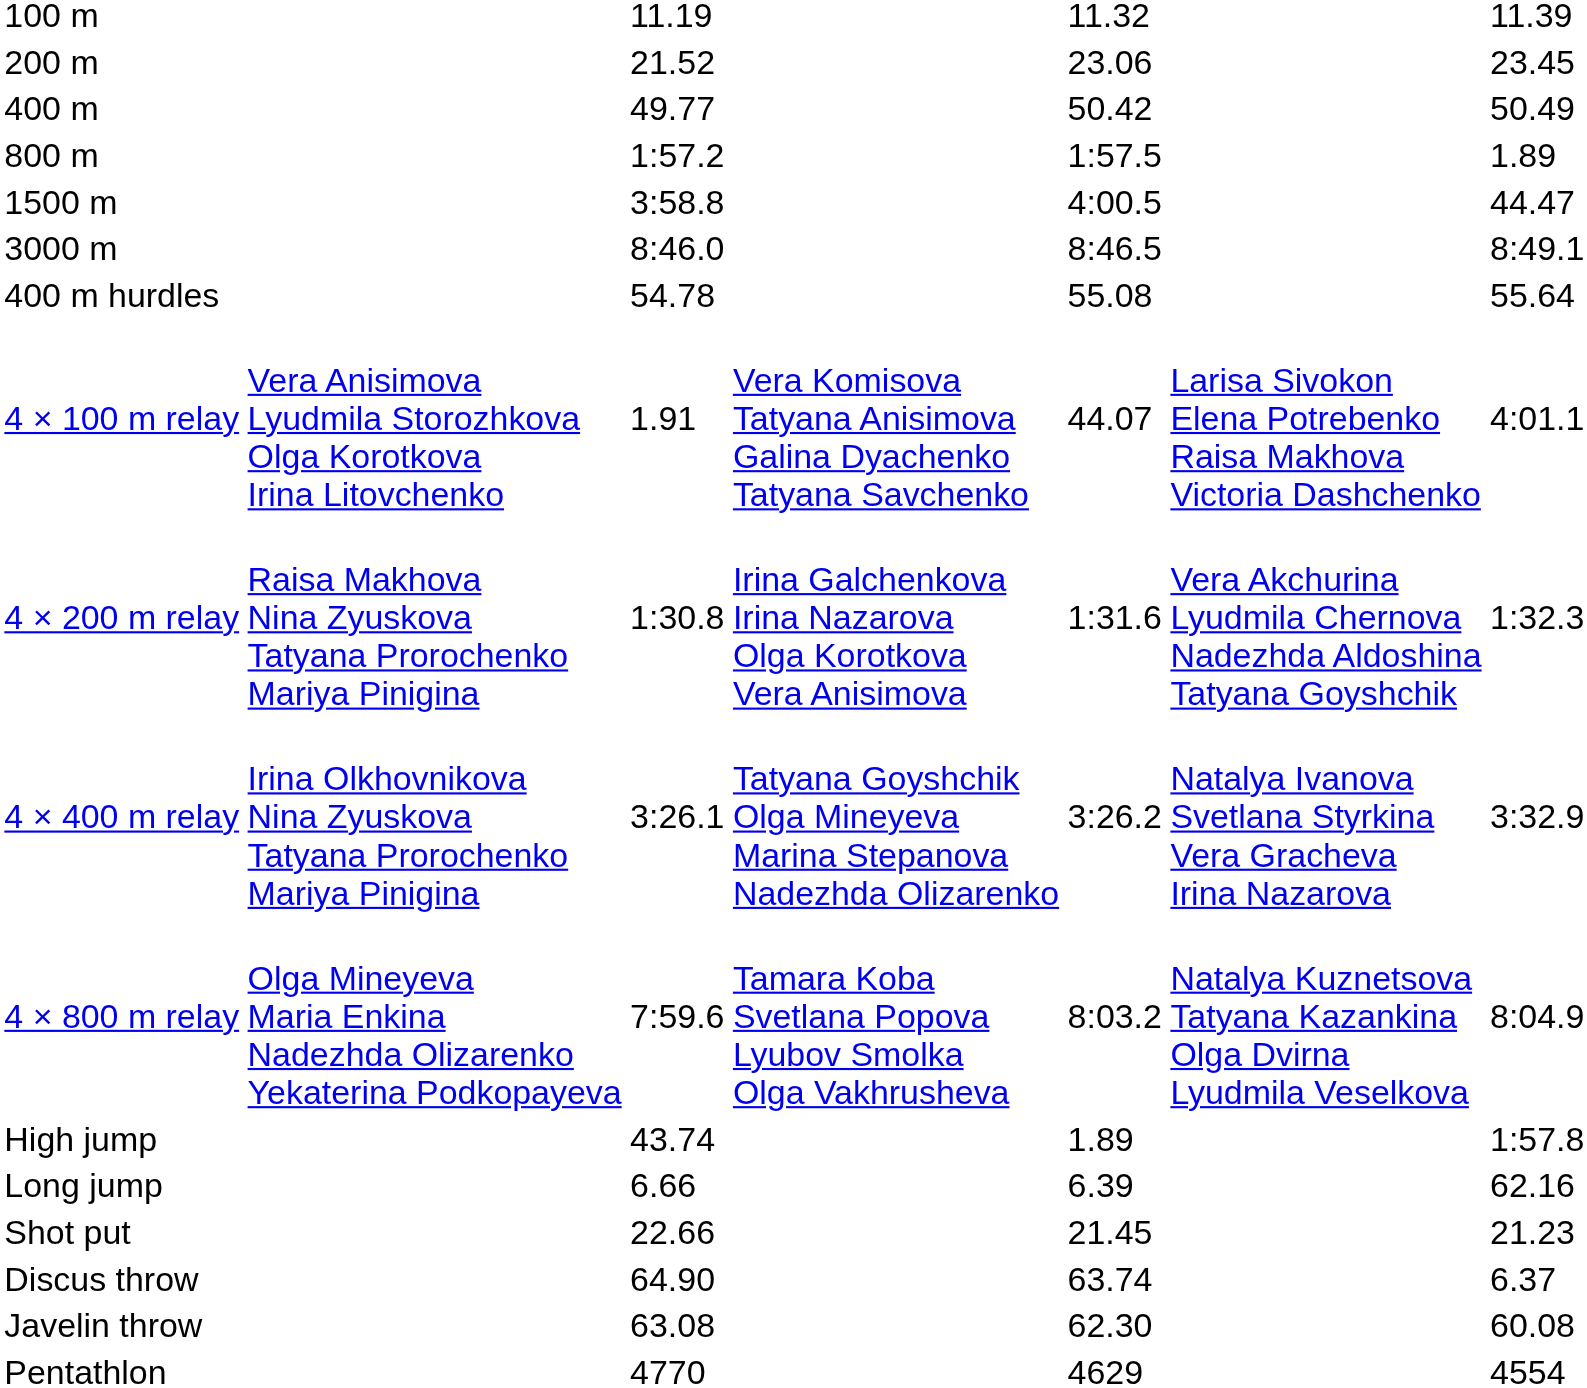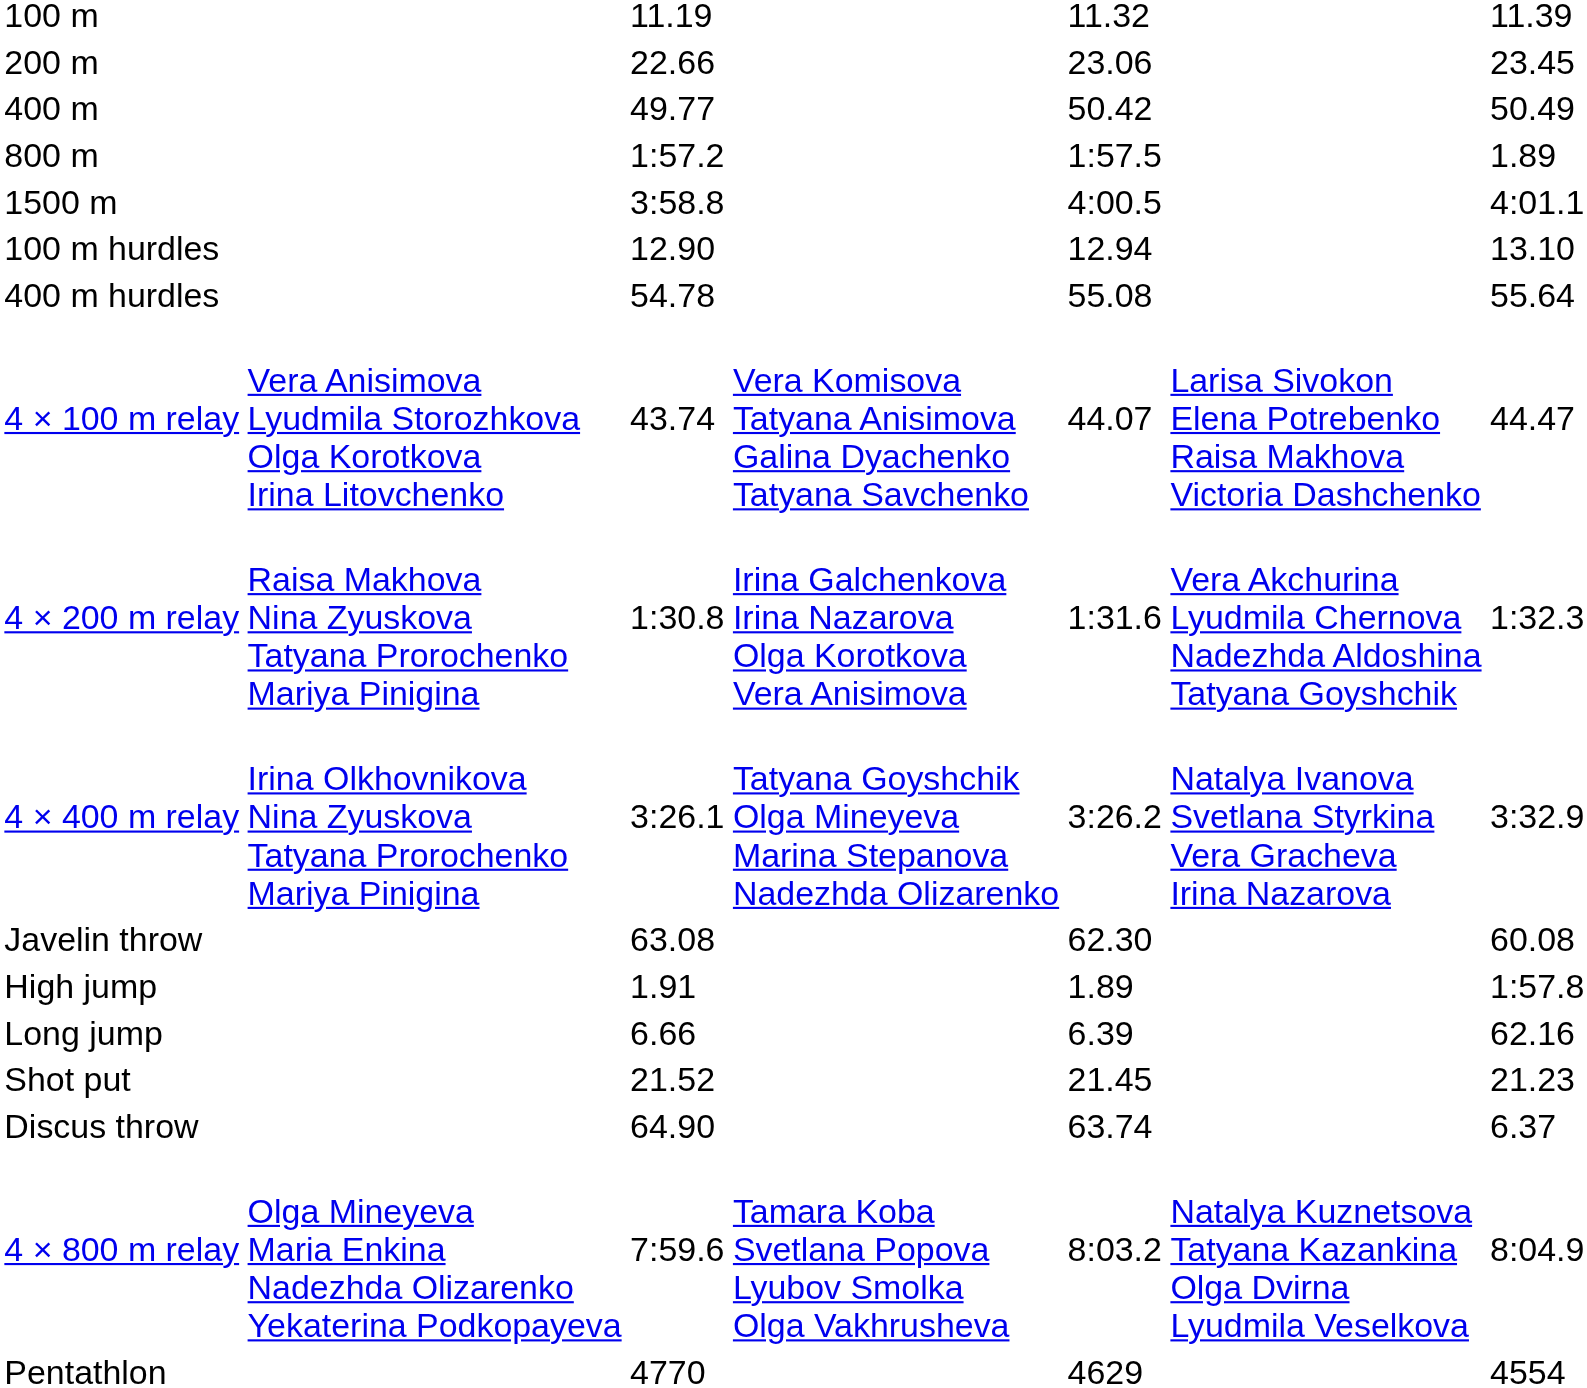 <table>
 <tr>
 <td>100 m</td>
 <td></td>
 <td>11.19</td>
 <td></td>
 <td>11.32</td>
 <td></td>
 <td>11.39</td>
 </tr>
 <tr>
 <td>200 m</td>
 <td></td>
-<td>21.52</td>
+<td>22.66</td>
 <td></td>
 <td>23.06</td>
 <td></td>
 <td>23.45</td>
 </tr>
 <tr>
 <td>400 m</td>
 <td></td>
 <td>49.77</td>
 <td></td>
 <td>50.42</td>
 <td></td>
 <td>50.49</td>
 </tr>
 <tr>
 <td>800 m</td>
 <td></td>
 <td>1:57.2</td>
 <td></td>
 <td>1:57.5</td>
 <td></td>
 <td>1.89</td>
 </tr>
 <tr>
 <td>1500 m</td>
 <td></td>
 <td>3:58.8</td>
 <td></td>
 <td>4:00.5</td>
 <td></td>
-<td>44.47</td>
+<td>4:01.1</td>
 </tr>
 <tr>
-<td>3000 m</td>
+<td>100 m hurdles</td>
 <td></td>
-<td>8:46.0</td>
+<td>12.90</td>
 <td></td>
-<td>8:46.5</td>
+<td>12.94</td>
 <td></td>
-<td>8:49.1</td>
+<td>13.10</td>
 </tr>
 <tr>
 <td>400 m hurdles</td>
 <td></td>
 <td>54.78 </td>
 <td></td>
 <td>55.08</td>
 <td></td>
 <td>55.64</td>
 </tr>
 <tr>
 <td><a href='#'>4 × 100 m relay</a></td>
 <td><br><a href='#'>Vera Anisimova</a><br><a href='#'>Lyudmila Storozhkova</a><br><a href='#'>Olga Korotkova</a><br><a href='#'>Irina Litovchenko</a></td>
-<td>1.91</td>
+<td>43.74</td>
 <td><br><a href='#'>Vera Komisova</a><br><a href='#'>Tatyana Anisimova</a><br><a href='#'>Galina Dyachenko</a><br><a href='#'>Tatyana Savchenko</a></td>
 <td>44.07</td>
 <td><br><a href='#'>Larisa Sivokon</a><br><a href='#'>Elena Potrebenko</a><br><a href='#'>Raisa Makhova</a><br><a href='#'>Victoria Dashchenko</a></td>
-<td>4:01.1</td>
+<td>44.47</td>
 </tr>
 <tr>
 <td><a href='#'>4 × 200 m relay</a></td>
 <td><br><a href='#'>Raisa Makhova</a><br><a href='#'>Nina Zyuskova</a><br><a href='#'>Tatyana Prorochenko</a><br><a href='#'>Mariya Pinigina</a></td>
 <td>1:30.8</td>
 <td><br><a href='#'>Irina Galchenkova</a><br><a href='#'>Irina Nazarova</a><br><a href='#'>Olga Korotkova</a><br><a href='#'>Vera Anisimova</a></td>
 <td>1:31.6</td>
 <td><br><a href='#'>Vera Akchurina</a><br><a href='#'>Lyudmila Chernova</a><br><a href='#'>Nadezhda Aldoshina</a><br><a href='#'>Tatyana Goyshchik</a></td>
 <td>1:32.3</td>
 </tr>
 <tr>
 <td><a href='#'>4 × 400 m relay</a></td>
 <td><br><a href='#'>Irina Olkhovnikova</a><br><a href='#'>Nina Zyuskova</a><br><a href='#'>Tatyana Prorochenko</a><br><a href='#'>Mariya Pinigina</a></td>
 <td>3:26.1</td>
 <td><br><a href='#'>Tatyana Goyshchik</a><br><a href='#'>Olga Mineyeva</a><br><a href='#'>Marina Stepanova</a><br><a href='#'>Nadezhda Olizarenko</a></td>
 <td>3:26.2</td>
 <td><br><a href='#'>Natalya Ivanova</a><br><a href='#'>Svetlana Styrkina</a><br><a href='#'>Vera Gracheva</a><br><a href='#'>Irina Nazarova</a></td>
 <td>3:32.9</td>
 </tr>
 <tr>
-<td><a href='#'>4 × 800 m relay</a></td>
-<td><br><a href='#'>Olga Mineyeva</a><br><a href='#'>Maria Enkina</a><br><a href='#'>Nadezhda Olizarenko</a><br><a href='#'>Yekaterina Podkopayeva</a></td>
-<td>7:59.6</td>
-<td><br><a href='#'>Tamara Koba</a><br><a href='#'>Svetlana Popova</a><br><a href='#'>Lyubov Smolka</a><br><a href='#'>Olga Vakhrusheva</a></td>
-<td>8:03.2</td>
-<td><br><a href='#'>Natalya Kuznetsova</a><br><a href='#'>Tatyana Kazankina</a><br><a href='#'>Olga Dvirna</a><br><a href='#'>Lyudmila Veselkova</a></td>
-<td>8:04.9</td>
+<td>Javelin throw</td>
+<td></td>
+<td>63.08</td>
+<td></td>
+<td>62.30</td>
+<td></td>
+<td>60.08</td>
 </tr>
 <tr>
 <td>High jump</td>
 <td></td>
-<td>43.74</td>
+<td>1.91</td>
 <td></td>
 <td>1.89</td>
 <td></td>
 <td>1:57.8</td>
 </tr>
 <tr>
 <td>Long jump</td>
 <td></td>
 <td>6.66</td>
 <td></td>
 <td>6.39</td>
 <td></td>
 <td>62.16</td>
 </tr>
 <tr>
 <td>Shot put</td>
 <td></td>
-<td>22.66</td>
+<td>21.52</td>
 <td></td>
 <td>21.45</td>
 <td></td>
 <td>21.23</td>
 </tr>
 <tr>
 <td>Discus throw</td>
 <td></td>
 <td>64.90</td>
 <td></td>
 <td>63.74</td>
 <td></td>
 <td>6.37</td>
 </tr>
 <tr>
-<td>Javelin throw</td>
-<td></td>
-<td>63.08</td>
-<td></td>
-<td>62.30</td>
-<td></td>
-<td>60.08</td>
+<td><a href='#'>4 × 800 m relay</a></td>
+<td><br><a href='#'>Olga Mineyeva</a><br><a href='#'>Maria Enkina</a><br><a href='#'>Nadezhda Olizarenko</a><br><a href='#'>Yekaterina Podkopayeva</a></td>
+<td>7:59.6</td>
+<td><br><a href='#'>Tamara Koba</a><br><a href='#'>Svetlana Popova</a><br><a href='#'>Lyubov Smolka</a><br><a href='#'>Olga Vakhrusheva</a></td>
+<td>8:03.2</td>
+<td><br><a href='#'>Natalya Kuznetsova</a><br><a href='#'>Tatyana Kazankina</a><br><a href='#'>Olga Dvirna</a><br><a href='#'>Lyudmila Veselkova</a></td>
+<td>8:04.9</td>
 </tr>
 <tr>
 <td>Pentathlon</td>
 <td></td>
 <td>4770</td>
 <td></td>
 <td>4629</td>
 <td></td>
 <td>4554</td>
 </tr>
 </table>
